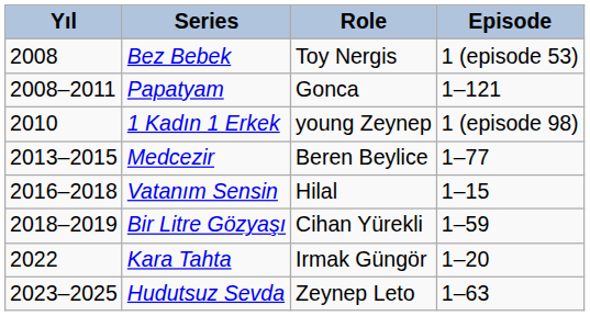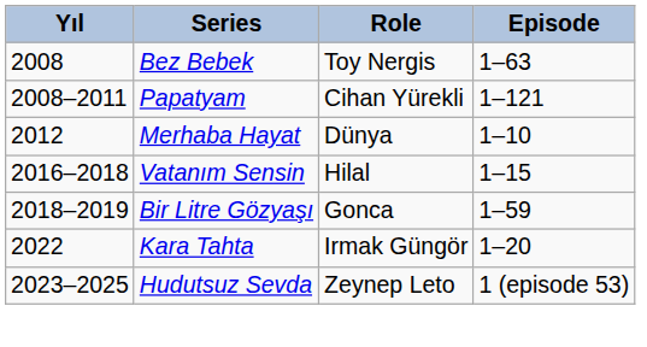 <table class=wikitable>
 <tr>
 <th style="background:LightSteelBlue">Yıl</th>
 <th style="background:LightSteelBlue">Series</th>
 <th style="background:LightSteelBlue">Role</th>
 <th style="background:LightSteelBlue">Episode</th>
 </tr>
 <tr>
 <td>2008</td>
 <td><em><a href='#'>Bez Bebek</a></em></td>
 <td>Toy  Nergis</td>
-<td>1 (episode 53)</td>
+<td>1–63</td>
 </tr>
 <tr>
 <td>2008–2011</td>
 <td><em><a href='#'>Papatyam</a></em></td>
-<td>Gonca</td>
+<td>Cihan Yürekli</td>
 <td>1–121</td>
 </tr>
 <tr>
-<td>2010</td>
-<td><em><a href='#'>1 Kadın 1 Erkek</a></em></td>
-<td>young Zeynep</td>
-<td>1 (episode 98)</td>
-</tr>
-<tr>
-<td>2013–2015</td>
-<td><em><a href='#'>Medcezir</a></em></td>
-<td>Beren Beylice</td>
-<td>1–77</td>
+<td>2012</td>
+<td><em><a href='#'>Merhaba Hayat</a></em></td>
+<td>Dünya</td>
+<td>1–10</td>
 </tr>
 <tr>
 <td>2016–2018</td>
 <td><em><a href='#'>Vatanım Sensin</a></em></td>
 <td>Hilal</td>
 <td>1–15</td>
 </tr>
 <tr>
 <td>2018–2019</td>
 <td><em><a href='#'>Bir Litre Gözyaşı</a></em></td>
-<td>Cihan Yürekli</td>
+<td>Gonca</td>
 <td>1–59</td>
 </tr>
 <tr>
 <td>2022</td>
 <td><em><a href='#'>Kara Tahta</a></em></td>
 <td>Irmak Güngör</td>
 <td>1–20</td>
 </tr>
 <tr>
 <td>2023–2025</td>
 <td><em><a href='#'>Hudutsuz Sevda</a></em></td>
 <td>Zeynep Leto</td>
-<td>1–63</td>
+<td>1 (episode 53)</td>
 </tr>
 </table>
